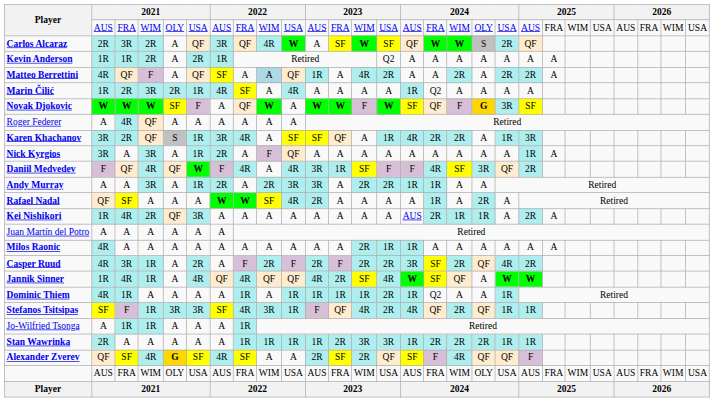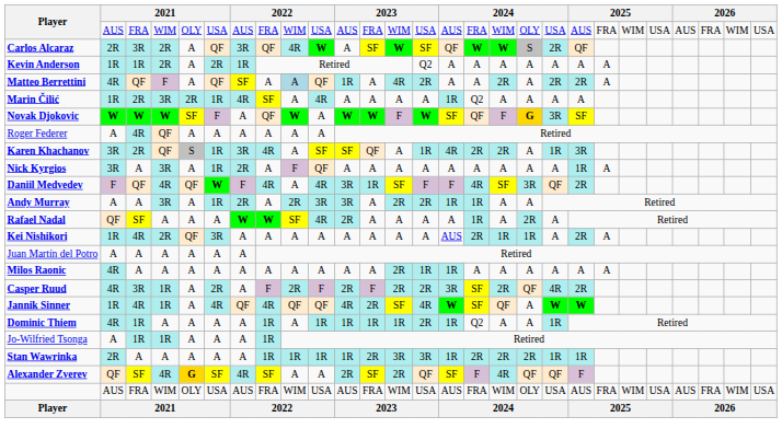 <table class="wikitable" style="text-align:center;font-size:85%">
 <tr>
 <th rowspan="2">Player</th>
 <th colspan="5">2021</th>
 <th colspan="4">2022</th>
 <th colspan="4">2023</th>
 <th colspan="5">2024</th>
 <th colspan="4">2025</th>
 <th colspan="4">2026</th>
 </tr>
 <tr>
 <td><a href='#'>AUS</a></td>
 <td><a href='#'>FRA</a></td>
 <td><a href='#'>WIM</a></td>
 <td><a href='#'>OLY</a></td>
 <td><a href='#'>USA</a></td>
 <td><a href='#'>AUS</a></td>
 <td><a href='#'>FRA</a></td>
 <td><a href='#'>WIM</a></td>
 <td><a href='#'>USA</a></td>
 <td><a href='#'>AUS</a></td>
 <td><a href='#'>FRA</a></td>
 <td><a href='#'>WIM</a></td>
 <td><a href='#'>USA</a></td>
 <td><a href='#'>AUS</a></td>
 <td><a href='#'>FRA</a></td>
 <td><a href='#'>WIM</a></td>
 <td><a href='#'>OLY</a></td>
 <td><a href='#'>USA</a></td>
 <td><a href='#'>AUS</a></td>
 <td>FRA</td>
 <td>WIM</td>
 <td>USA</td>
 <td>AUS</td>
 <td>FRA</td>
 <td>WIM</td>
 <td>USA</td>
 </tr>
 <tr>
 <td align="left"> <strong><a href='#'>Carlos Alcaraz</a></strong></td>
 <td bgcolor=afeeee>2R</td>
 <td bgcolor=afeeee>3R</td>
 <td bgcolor=afeeee>2R</td>
 <td>A</td>
 <td bgcolor=ffebcd>QF</td>
 <td bgcolor=afeeee>3R</td>
 <td bgcolor=ffebcd>QF</td>
 <td bgcolor=afeeee>4R</td>
 <td bgcolor=lime><strong>W</strong></td>
 <td>A</td>
 <td bgcolor=yellow>SF</td>
 <td bgcolor=lime><strong>W</strong></td>
 <td bgcolor=yellow>SF</td>
 <td bgcolor=ffebcd>QF</td>
 <td bgcolor=lime><strong>W</strong></td>
 <td bgcolor=lime><strong>W</strong></td>
 <td bgcolor=silver>S</td>
 <td bgcolor=afeeee>2R</td>
 <td bgcolor=ffebcd>QF</td>
 <td></td>
 <td></td>
 <td></td>
 <td></td>
 <td></td>
 <td></td>
 <td></td>
 </tr>
 <tr>
 <td align="left"> <strong><a href='#'>Kevin Anderson</a></strong></td>
 <td bgcolor=afeeee>1R</td>
 <td bgcolor=afeeee>1R</td>
 <td bgcolor=afeeee>2R</td>
 <td>A</td>
 <td bgcolor=afeeee>2R</td>
 <td bgcolor=afeeee>1R</td>
 <td colspan=6>Retired</td>
 <td>Q2</td>
 <td>A</td>
 <td>A</td>
 <td>A</td>
 <td>A</td>
 <td>A</td>
 <td>A</td>
 <td>A</td>
 <td></td>
 <td></td>
 <td></td>
 <td></td>
 <td></td>
 <td></td>
 </tr>
 <tr>
 <td align="left"> <strong><a href='#'>Matteo Berrettini</a></strong></td>
 <td bgcolor=afeeee>4R</td>
 <td bgcolor=ffebcd>QF</td>
 <td bgcolor=thistle>F</td>
 <td>A</td>
 <td bgcolor=ffebcd>QF</td>
 <td bgcolor=yellow>SF</td>
 <td>A</td>
 <td style="background: lightblue;">A</td>
 <td bgcolor=ffebcd>QF</td>
 <td bgcolor=afeeee>1R</td>
 <td>A</td>
 <td bgcolor=afeeee>4R</td>
 <td bgcolor=afeeee>2R</td>
 <td>A</td>
 <td>A</td>
 <td bgcolor=afeeee>2R</td>
 <td>A</td>
 <td bgcolor=afeeee>2R</td>
 <td bgcolor=afeeee>2R</td>
 <td>A</td>
 <td></td>
 <td></td>
 <td></td>
 <td></td>
 <td></td>
 <td></td>
 </tr>
 <tr>
 <td align="left"> <strong><a href='#'>Marin Čilić</a></strong></td>
 <td bgcolor=afeeee>1R</td>
 <td bgcolor=afeeee>2R</td>
 <td bgcolor=afeeee>3R</td>
 <td bgcolor=afeeee>2R</td>
 <td bgcolor=afeeee>1R</td>
 <td bgcolor=afeeee>4R</td>
 <td bgcolor=yellow>SF</td>
 <td>A</td>
 <td bgcolor=afeeee>4R</td>
 <td>A</td>
 <td>A</td>
 <td>A</td>
 <td>A</td>
 <td bgcolor=afeeee>1R</td>
 <td>Q2</td>
 <td>A</td>
 <td>A</td>
 <td>A</td>
 <td>A</td>
 <td></td>
 <td></td>
 <td></td>
 <td></td>
 <td></td>
 <td></td>
 <td></td>
 </tr>
 <tr>
 <td align="left"> <strong><a href='#'>Novak Djokovic</a></strong></td>
 <td bgcolor=lime><strong>W</strong></td>
 <td bgcolor=lime><strong>W</strong></td>
 <td bgcolor=lime><strong>W</strong></td>
 <td bgcolor=yellow>SF</td>
 <td bgcolor=thistle>F</td>
 <td>A</td>
 <td bgcolor=ffebcd>QF</td>
 <td bgcolor=lime><strong>W</strong></td>
 <td>A</td>
 <td bgcolor=lime><strong>W</strong></td>
 <td bgcolor=lime><strong>W</strong></td>
 <td bgcolor=thistle>F</td>
 <td bgcolor=lime><strong>W</strong></td>
 <td bgcolor=yellow>SF</td>
 <td bgcolor=ffebcd>QF</td>
 <td bgcolor=thistle>F</td>
 <td bgcolor=gold><strong>G</strong></td>
 <td bgcolor=afeeee>3R</td>
 <td bgcolor=yellow>SF</td>
 <td></td>
 <td></td>
 <td></td>
 <td></td>
 <td></td>
 <td></td>
 <td></td>
 </tr>
 <tr>
 <td align="left"> <a href='#'>Roger Federer</a></td>
 <td>A</td>
 <td bgcolor=afeeee>4R</td>
 <td bgcolor=ffebcd>QF</td>
 <td>A</td>
 <td>A</td>
 <td>A</td>
 <td>A</td>
 <td>A</td>
 <td>A</td>
 <td colspan=17>Retired</td>
 </tr>
 <tr>
 <td align="left"> <strong><a href='#'>Karen Khachanov</a></strong></td>
 <td bgcolor=afeeee>3R</td>
 <td bgcolor=afeeee>2R</td>
 <td bgcolor=ffebcd>QF</td>
 <td bgcolor=silver>S</td>
 <td bgcolor=afeeee>1R</td>
 <td bgcolor=afeeee>3R</td>
 <td bgcolor=afeeee>4R</td>
 <td>A</td>
 <td bgcolor=yellow>SF</td>
 <td bgcolor=yellow>SF</td>
 <td bgcolor=ffebcd>QF</td>
 <td>A</td>
 <td bgcolor=afeeee>1R</td>
 <td bgcolor=afeeee>4R</td>
 <td bgcolor=afeeee>2R</td>
 <td bgcolor=afeeee>2R</td>
 <td>A</td>
 <td bgcolor=afeeee>1R</td>
 <td bgcolor=afeeee>3R</td>
 <td></td>
 <td></td>
 <td></td>
 <td></td>
 <td></td>
 <td></td>
 <td></td>
 </tr>
 <tr>
 <td align="left"> <strong><a href='#'>Nick Kyrgios</a></strong></td>
 <td bgcolor=afeeee>3R</td>
 <td>A</td>
 <td bgcolor=afeeee>3R</td>
 <td>A</td>
 <td bgcolor=afeeee>1R</td>
 <td bgcolor=afeeee>2R</td>
 <td>A</td>
 <td bgcolor=thistle>F</td>
 <td bgcolor=ffebcd>QF</td>
 <td>A</td>
 <td>A</td>
 <td>A</td>
 <td>A</td>
 <td>A</td>
 <td>A</td>
 <td>A</td>
 <td>A</td>
 <td>A</td>
 <td bgcolor=afeeee>1R</td>
 <td>A</td>
 <td></td>
 <td></td>
 <td></td>
 <td></td>
 <td></td>
 <td></td>
 </tr>
 <tr>
 <td align="left"> <strong><a href='#'>Daniil Medvedev</a></strong></td>
 <td bgcolor=thistle>F</td>
 <td bgcolor=ffebcd>QF</td>
 <td bgcolor=afeeee>4R</td>
 <td bgcolor=ffebcd>QF</td>
 <td bgcolor=lime><strong>W</strong></td>
 <td bgcolor=thistle>F</td>
 <td bgcolor=afeeee>4R</td>
 <td>A</td>
 <td bgcolor=afeeee>4R</td>
 <td bgcolor=afeeee>3R</td>
 <td bgcolor=afeeee>1R</td>
 <td bgcolor=yellow>SF</td>
 <td bgcolor=thistle>F</td>
 <td bgcolor=thistle>F</td>
 <td bgcolor=afeeee>4R</td>
 <td bgcolor=yellow>SF</td>
 <td bgcolor=afeeee>3R</td>
 <td bgcolor=ffebcd>QF</td>
 <td bgcolor=afeeee>2R</td>
 <td></td>
 <td></td>
 <td></td>
 <td></td>
 <td></td>
 <td></td>
 <td></td>
 </tr>
 <tr>
 <td align="left"> <strong><a href='#'>Andy Murray</a></strong></td>
 <td>A</td>
 <td>A</td>
 <td bgcolor=afeeee>3R</td>
 <td>A</td>
 <td bgcolor=afeeee>1R</td>
 <td bgcolor=afeeee>2R</td>
 <td>A</td>
 <td bgcolor=afeeee>2R</td>
 <td bgcolor=afeeee>3R</td>
 <td bgcolor=afeeee>3R</td>
 <td>A</td>
 <td bgcolor=afeeee>2R</td>
 <td bgcolor=afeeee>2R</td>
 <td bgcolor=afeeee>1R</td>
 <td bgcolor=afeeee>1R</td>
 <td>A</td>
 <td>A</td>
 <td colspan=9>Retired</td>
 </tr>
 <tr>
 <td align="left"> <strong><a href='#'>Rafael Nadal</a></strong></td>
 <td bgcolor=ffebcd>QF</td>
 <td bgcolor=yellow>SF</td>
 <td>A</td>
 <td>A</td>
 <td>A</td>
 <td bgcolor=lime><strong>W</strong></td>
 <td bgcolor=lime><strong>W</strong></td>
 <td bgcolor=yellow>SF</td>
 <td bgcolor=afeeee>4R</td>
 <td bgcolor=afeeee>2R</td>
 <td>A</td>
 <td>A</td>
 <td>A</td>
 <td>A</td>
 <td bgcolor=afeeee>1R</td>
 <td>A</td>
 <td bgcolor=afeeee>2R</td>
 <td>A</td>
 <td colspan=8>Retired</td>
 </tr>
 <tr>
 <td align="left"> <strong><a href='#'>Kei Nishikori</a></strong></td>
 <td bgcolor=afeeee>1R</td>
 <td bgcolor=afeeee>4R</td>
 <td bgcolor=afeeee>2R</td>
 <td bgcolor=ffebcd>QF</td>
 <td bgcolor=afeeee>3R</td>
 <td>A</td>
 <td>A</td>
 <td>A</td>
 <td>A</td>
 <td>A</td>
 <td>A</td>
 <td>A</td>
 <td>A</td>
 <td><a href='#'>AUS</a></td>
 <td bgcolor=afeeee>2R</td>
 <td bgcolor=afeeee>1R</td>
 <td bgcolor=afeeee>1R</td>
 <td>A</td>
 <td bgcolor=afeeee>2R</td>
 <td>A</td>
 <td></td>
 <td></td>
 <td></td>
 <td></td>
 <td></td>
 <td></td>
 </tr>
 <tr>
 <td align="left"> <a href='#'>Juan Martín del Potro</a></td>
 <td>A</td>
 <td>A</td>
 <td>A</td>
 <td>A</td>
 <td>A</td>
 <td>A</td>
 <td colspan=20>Retired</td>
 </tr>
 <tr>
 <td align="left"> <strong><a href='#'>Milos Raonic</a></strong></td>
 <td bgcolor=afeeee>4R</td>
 <td>A</td>
 <td>A</td>
 <td>A</td>
 <td>A</td>
 <td>A</td>
 <td>A</td>
 <td>A</td>
 <td>A</td>
 <td>A</td>
 <td>A</td>
 <td bgcolor=afeeee>2R</td>
 <td bgcolor=afeeee>1R</td>
 <td bgcolor=afeeee>1R</td>
 <td>A</td>
 <td>A</td>
 <td>A</td>
 <td>A</td>
 <td>A</td>
 <td>A</td>
 <td></td>
 <td></td>
 <td></td>
 <td></td>
 <td></td>
 <td></td>
 </tr>
 <tr>
 <td align="left"> <strong><a href='#'>Casper Ruud</a></strong></td>
 <td bgcolor=afeeee>4R</td>
 <td bgcolor=afeeee>3R</td>
 <td bgcolor=afeeee>1R</td>
 <td>A</td>
 <td bgcolor=afeeee>2R</td>
 <td>A</td>
 <td bgcolor=thistle>F</td>
 <td bgcolor=afeeee>2R</td>
 <td bgcolor=thistle>F</td>
 <td bgcolor=afeeee>2R</td>
 <td bgcolor=thistle>F</td>
 <td bgcolor=afeeee>2R</td>
 <td bgcolor=afeeee>2R</td>
 <td bgcolor=afeeee>3R</td>
 <td bgcolor=yellow>SF</td>
 <td bgcolor=afeeee>2R</td>
 <td bgcolor=ffebcd>QF</td>
 <td bgcolor=afeeee>4R</td>
 <td bgcolor=afeeee>2R</td>
 <td></td>
 <td></td>
 <td></td>
 <td></td>
 <td></td>
 <td></td>
 <td></td>
 </tr>
 <tr>
 <td align="left"> <strong><a href='#'>Jannik Sinner</a></strong></td>
 <td bgcolor=afeeee>1R</td>
 <td bgcolor=afeeee>4R</td>
 <td bgcolor=afeeee>1R</td>
 <td>A</td>
 <td bgcolor=afeeee>4R</td>
 <td bgcolor=ffebcd>QF</td>
 <td bgcolor=afeeee>4R</td>
 <td bgcolor=ffebcd>QF</td>
 <td bgcolor=ffebcd>QF</td>
 <td bgcolor=afeeee>4R</td>
 <td bgcolor=afeeee>2R</td>
 <td bgcolor=yellow>SF</td>
 <td bgcolor=afeeee>4R</td>
 <td bgcolor=lime><strong>W</strong></td>
 <td bgcolor=yellow>SF</td>
 <td bgcolor=ffebcd>QF</td>
 <td>A</td>
 <td bgcolor=lime><strong>W</strong></td>
 <td bgcolor=lime><strong>W</strong></td>
 <td></td>
 <td></td>
 <td></td>
 <td></td>
 <td></td>
 <td></td>
 <td></td>
 </tr>
 <tr>
 <td align="left"> <strong><a href='#'>Dominic Thiem</a></strong></td>
 <td bgcolor=afeeee>4R</td>
 <td bgcolor=afeeee>1R</td>
 <td>A</td>
 <td>A</td>
 <td>A</td>
 <td>A</td>
 <td bgcolor=afeeee>1R</td>
 <td>A</td>
 <td bgcolor=afeeee>1R</td>
 <td bgcolor=afeeee>1R</td>
 <td bgcolor=afeeee>1R</td>
 <td bgcolor=afeeee>1R</td>
 <td bgcolor=afeeee>2R</td>
 <td bgcolor=afeeee>1R</td>
 <td>Q2</td>
 <td>A</td>
 <td>A</td>
 <td bgcolor=afeeee>1R</td>
 <td colspan=8>Retired</td>
 </tr>
 <tr>
-<td align="left"> <strong><a href='#'>Stefanos Tsitsipas</a></strong></td>
-<td bgcolor=yellow>SF</td>
-<td bgcolor=thistle>F</td>
-<td bgcolor=afeeee>1R</td>
-<td bgcolor=afeeee>3R</td>
-<td bgcolor=afeeee>3R</td>
-<td bgcolor=yellow>SF</td>
-<td bgcolor=afeeee>4R</td>
-<td bgcolor=afeeee>3R</td>
-<td bgcolor=afeeee>1R</td>
-<td bgcolor=thistle>F</td>
-<td bgcolor=ffebcd>QF</td>
-<td bgcolor=afeeee>4R</td>
-<td bgcolor=afeeee>2R</td>
-<td bgcolor=afeeee>4R</td>
-<td bgcolor=ffebcd>QF</td>
-<td bgcolor=afeeee>2R</td>
-<td bgcolor=ffebcd>QF</td>
-<td bgcolor=afeeee>1R</td>
-<td bgcolor=afeeee>1R</td>
-<td></td>
-<td></td>
-<td></td>
-<td></td>
-<td></td>
-<td></td>
-<td></td>
-</tr>
-<tr>
 <td align="left"> <a href='#'>Jo-Wilfried Tsonga</a></td>
 <td>A</td>
 <td bgcolor=afeeee>1R</td>
 <td bgcolor=afeeee>1R</td>
 <td>A</td>
 <td>A</td>
 <td>A</td>
 <td bgcolor=afeeee>1R</td>
 <td colspan=19>Retired</td>
 </tr>
 <tr>
 <td align="left"> <strong><a href='#'>Stan Wawrinka</a></strong></td>
 <td bgcolor=afeeee>2R</td>
 <td>A</td>
 <td>A</td>
 <td>A</td>
 <td>A</td>
 <td>A</td>
 <td bgcolor=afeeee>1R</td>
 <td bgcolor=afeeee>1R</td>
 <td bgcolor=afeeee>1R</td>
 <td bgcolor=afeeee>1R</td>
 <td bgcolor=afeeee>2R</td>
 <td bgcolor=afeeee>3R</td>
 <td bgcolor=afeeee>3R</td>
 <td bgcolor=afeeee>1R</td>
 <td bgcolor=afeeee>2R</td>
 <td bgcolor=afeeee>2R</td>
 <td bgcolor=afeeee>2R</td>
 <td bgcolor=afeeee>1R</td>
 <td bgcolor=afeeee>1R</td>
 <td></td>
 <td></td>
 <td></td>
 <td></td>
 <td></td>
 <td></td>
 <td></td>
 </tr>
 <tr>
 <td align="left"> <strong><a href='#'>Alexander Zverev</a></strong></td>
 <td bgcolor=ffebcd>QF</td>
 <td bgcolor=yellow>SF</td>
 <td bgcolor=afeeee>4R</td>
 <td bgcolor=gold><strong>G</strong></td>
 <td bgcolor=yellow>SF</td>
 <td bgcolor=afeeee>4R</td>
 <td bgcolor=yellow>SF</td>
 <td>A</td>
 <td>A</td>
 <td bgcolor=afeeee>2R</td>
 <td bgcolor=yellow>SF</td>
 <td bgcolor=afeeee>2R</td>
 <td bgcolor=ffebcd>QF</td>
 <td bgcolor=yellow>SF</td>
 <td bgcolor=thistle>F</td>
 <td bgcolor=afeeee>4R</td>
 <td bgcolor=ffebcd>QF</td>
 <td bgcolor=ffebcd>QF</td>
 <td bgcolor=thistle>F</td>
 <td></td>
 <td></td>
 <td></td>
 <td></td>
 <td></td>
 <td></td>
 <td></td>
 </tr>
 <tr>
 <td></td>
 <td>AUS</td>
 <td>FRA</td>
 <td>WIM</td>
 <td>OLY</td>
 <td>USA</td>
 <td>AUS</td>
 <td>FRA</td>
 <td>WIM</td>
 <td>USA</td>
 <td>AUS</td>
 <td>FRA</td>
 <td>WIM</td>
 <td>USA</td>
 <td>AUS</td>
 <td>FRA</td>
 <td>WIM</td>
 <td>OLY</td>
 <td>USA</td>
 <td>AUS</td>
 <td>FRA</td>
 <td>WIM</td>
 <td>USA</td>
 <td>AUS</td>
 <td>FRA</td>
 <td>WIM</td>
 <td>USA</td>
 </tr>
 <tr>
 <th>Player</th>
 <th colspan="5">2021</th>
 <th colspan="4">2022</th>
 <th colspan="4">2023</th>
 <th colspan="5">2024</th>
 <th colspan="4">2025</th>
 <th colspan="4">2026</th>
 </tr>
 </table>
